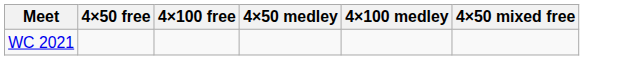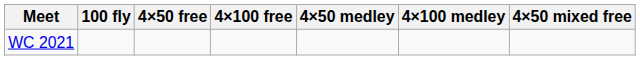 <table class="sortable wikitable">
 <tr>
 <th>Meet</th>
+<th class="unsortable">100 fly</th>
 <th class="unsortable">4×50 free</th>
 <th class="unsortable">4×100 free</th>
 <th class="unsortable">4×50 medley</th>
 <th class="unsortable">4×100 medley</th>
 <th class="unsortable">4×50 mixed free</th>
 </tr>
 <tr>
 <td><a href='#'>WC 2021</a></td>
 <td align="center"></td>
 <td align="center"></td>
 <td align="center"></td>
 <td align="center"></td>
 <td align="center"></td>
+<td align="center"></td>
 </tr>
 </table>
